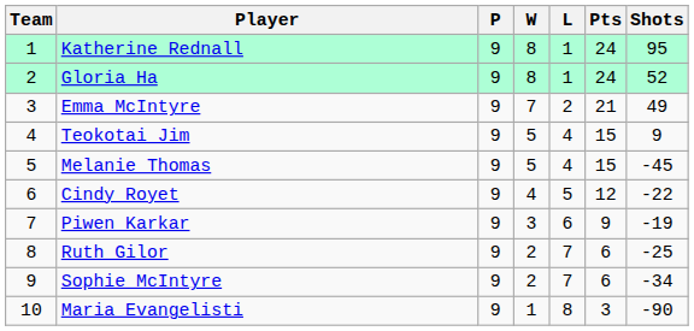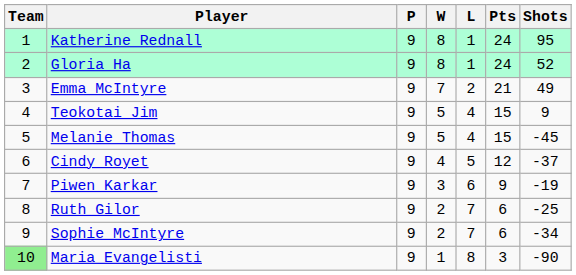 <table class="wikitable" style="font-size: 100%">
 <tr>
 <th width=20>Team</th>
 <th width=300>Player</th>
 <th width=20>P</th>
 <th width=20>W</th>
 <th width=20>L</th>
 <th width=20>Pts</th>
 <th width=20>Shots</th>
 </tr>
 <tr align=center style="background: #ADFFD6;">
 <td>1</td>
 <td align="left"> <a href='#'>Katherine Rednall</a></td>
 <td>9</td>
 <td>8</td>
 <td>1</td>
 <td>24</td>
 <td>95</td>
 </tr>
 <tr align=center style="background: #ADFFD6;">
 <td>2</td>
 <td align="left"> <a href='#'>Gloria Ha</a></td>
 <td>9</td>
 <td>8</td>
 <td>1</td>
 <td>24</td>
 <td>52</td>
 </tr>
 <tr align=center>
 <td>3</td>
 <td align="left"> <a href='#'>Emma McIntyre</a></td>
 <td>9</td>
 <td>7</td>
 <td>2</td>
 <td>21</td>
 <td>49</td>
 </tr>
 <tr align=center>
 <td>4</td>
 <td align="left"> <a href='#'>Teokotai Jim</a></td>
 <td>9</td>
 <td>5</td>
 <td>4</td>
 <td>15</td>
 <td>9</td>
 </tr>
 <tr align=center>
 <td>5</td>
 <td align="left"> <a href='#'>Melanie Thomas</a></td>
 <td>9</td>
 <td>5</td>
 <td>4</td>
 <td>15</td>
 <td>-45</td>
 </tr>
 <tr align=center>
 <td>6</td>
 <td align="left"> <a href='#'>Cindy Royet</a></td>
 <td>9</td>
 <td>4</td>
 <td>5</td>
 <td>12</td>
-<td>-22</td>
+<td>-37</td>
 </tr>
 <tr align=center>
 <td>7</td>
 <td align="left"> <a href='#'>Piwen Karkar</a></td>
 <td>9</td>
 <td>3</td>
 <td>6</td>
 <td>9</td>
 <td>-19</td>
 </tr>
 <tr align=center>
 <td>8</td>
 <td align="left"> <a href='#'>Ruth Gilor</a></td>
 <td>9</td>
 <td>2</td>
 <td>7</td>
 <td>6</td>
 <td>-25</td>
 </tr>
 <tr align=center>
 <td>9</td>
 <td align="left"> <a href='#'>Sophie McIntyre</a></td>
 <td>9</td>
 <td>2</td>
 <td>7</td>
 <td>6</td>
 <td>-34</td>
 </tr>
 <tr align=center>
-<td>10</td>
+<td style="background: lightgreen;">10</td>
 <td align="left"> <a href='#'>Maria Evangelisti</a></td>
 <td>9</td>
 <td>1</td>
 <td>8</td>
 <td>3</td>
 <td>-90</td>
 </tr>
 </table>
